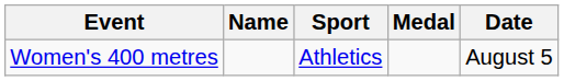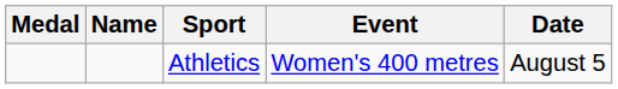 <table class="wikitable sortable">
 <tr>
-<th>Event</th>
+<th>Medal</th>
 <th>Name</th>
 <th>Sport</th>
-<th>Medal</th>
+<th>Event</th>
 <th>Date</th>
 </tr>
 <tr>
-<td><a href='#'>Women's 400 metres</a></td>
+<td></td>
 <td></td>
 <td><a href='#'>Athletics</a></td>
-<td></td>
+<td><a href='#'>Women's 400 metres</a></td>
 <td>August 5</td>
 </tr>
 </table>
